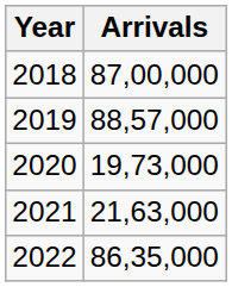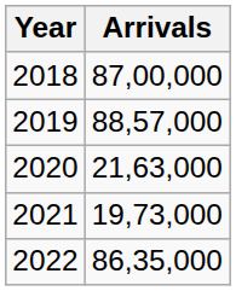 <table class="wikitable">
 <tr>
 <th>Year</th>
 <th>Arrivals</th>
 </tr>
 <tr>
 <td>2018</td>
 <td>87,00,000</td>
 </tr>
 <tr>
 <td>2019</td>
 <td>88,57,000</td>
 </tr>
 <tr>
 <td>2020</td>
-<td>19,73,000</td>
+<td>21,63,000</td>
 </tr>
 <tr>
 <td>2021</td>
-<td>21,63,000</td>
+<td>19,73,000</td>
 </tr>
 <tr>
 <td>2022</td>
 <td>86,35,000</td>
 </tr>
 </table>
